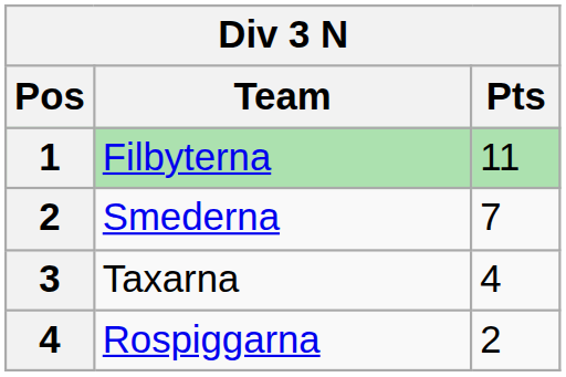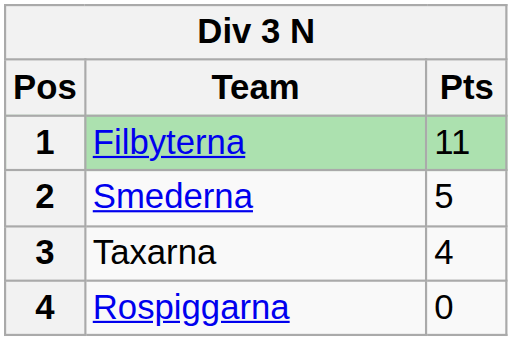 <table class="wikitable">
 <tr>
 <th colspan="3">Div 3 N</th>
 </tr>
 <tr>
 <th width=20>Pos</th>
 <th width=150>Team</th>
 <th width=30>Pts</th>
 </tr>
 <tr style="background:#ACE1AF;">
 <th>1</th>
 <td><a href='#'>Filbyterna</a></td>
 <td>11</td>
 </tr>
 <tr>
 <th>2</th>
 <td><a href='#'>Smederna</a></td>
-<td>7</td>
+<td>5</td>
 </tr>
 <tr>
 <th>3</th>
 <td>Taxarna</td>
 <td>4</td>
 </tr>
 <tr>
 <th>4</th>
 <td><a href='#'>Rospiggarna</a></td>
-<td>2</td>
+<td>0</td>
 </tr>
 </table>
